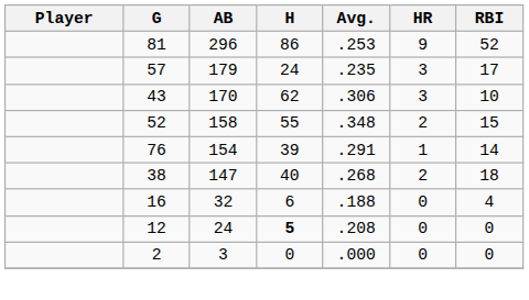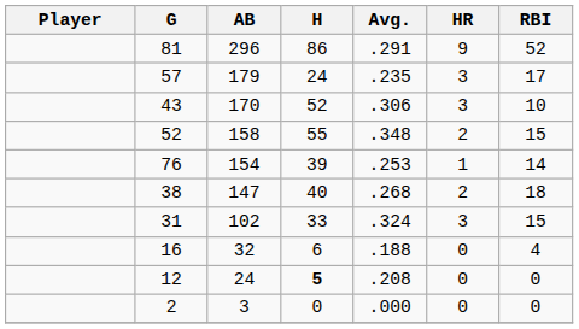 <table class="wikitable sortable">
 <tr>
 <th bgcolor="#DDDDFF" width="16%">Player</th>
 <th bgcolor="#DDDDFF" width="9%">G</th>
 <th bgcolor="#DDDDFF" width="9%">AB</th>
 <th bgcolor="#DDDDFF" width="9%">H</th>
 <th bgcolor="#DDDDFF" width="9%">Avg.</th>
 <th bgcolor="#DDDDFF" width="9%">HR</th>
 <th bgcolor="#DDDDFF" width="9%">RBI</th>
 </tr>
 <tr align="center">
 <td></td>
 <td>81</td>
 <td>296</td>
 <td>86</td>
-<td>.253</td>
+<td>.291</td>
 <td>9</td>
 <td>52</td>
 </tr>
 <tr align="center">
 <td></td>
 <td>57</td>
 <td>179</td>
 <td>24</td>
 <td>.235</td>
 <td>3</td>
 <td>17</td>
 </tr>
 <tr align="center">
 <td></td>
 <td>43</td>
 <td>170</td>
-<td>62</td>
+<td>52</td>
 <td>.306</td>
 <td>3</td>
 <td>10</td>
 </tr>
 <tr align="center">
 <td></td>
 <td>52</td>
 <td>158</td>
 <td>55</td>
 <td>.348</td>
 <td>2</td>
 <td>15</td>
 </tr>
 <tr align="center">
 <td></td>
 <td>76</td>
 <td>154</td>
 <td>39</td>
-<td>.291</td>
+<td>.253</td>
 <td>1</td>
 <td>14</td>
 </tr>
 <tr align="center">
 <td></td>
 <td>38</td>
 <td>147</td>
 <td>40</td>
 <td>.268</td>
 <td>2</td>
 <td>18</td>
+</tr>
+<tr align="center">
+<td></td>
+<td>31</td>
+<td>102</td>
+<td>33</td>
+<td>.324</td>
+<td>3</td>
+<td>15</td>
 </tr>
 <tr align="center">
 <td></td>
 <td>16</td>
 <td>32</td>
 <td>6</td>
 <td>.188</td>
 <td>0</td>
 <td>4</td>
 </tr>
 <tr align="center">
 <td></td>
 <td>12</td>
 <td>24</td>
 <td><strong>5</strong></td>
 <td>.208</td>
 <td>0</td>
 <td>0</td>
 </tr>
 <tr align="center">
 <td></td>
 <td>2</td>
 <td>3</td>
 <td>0</td>
 <td>.000</td>
 <td>0</td>
 <td>0</td>
 </tr>
 <tr align="center">
 </tr>
 </table>
